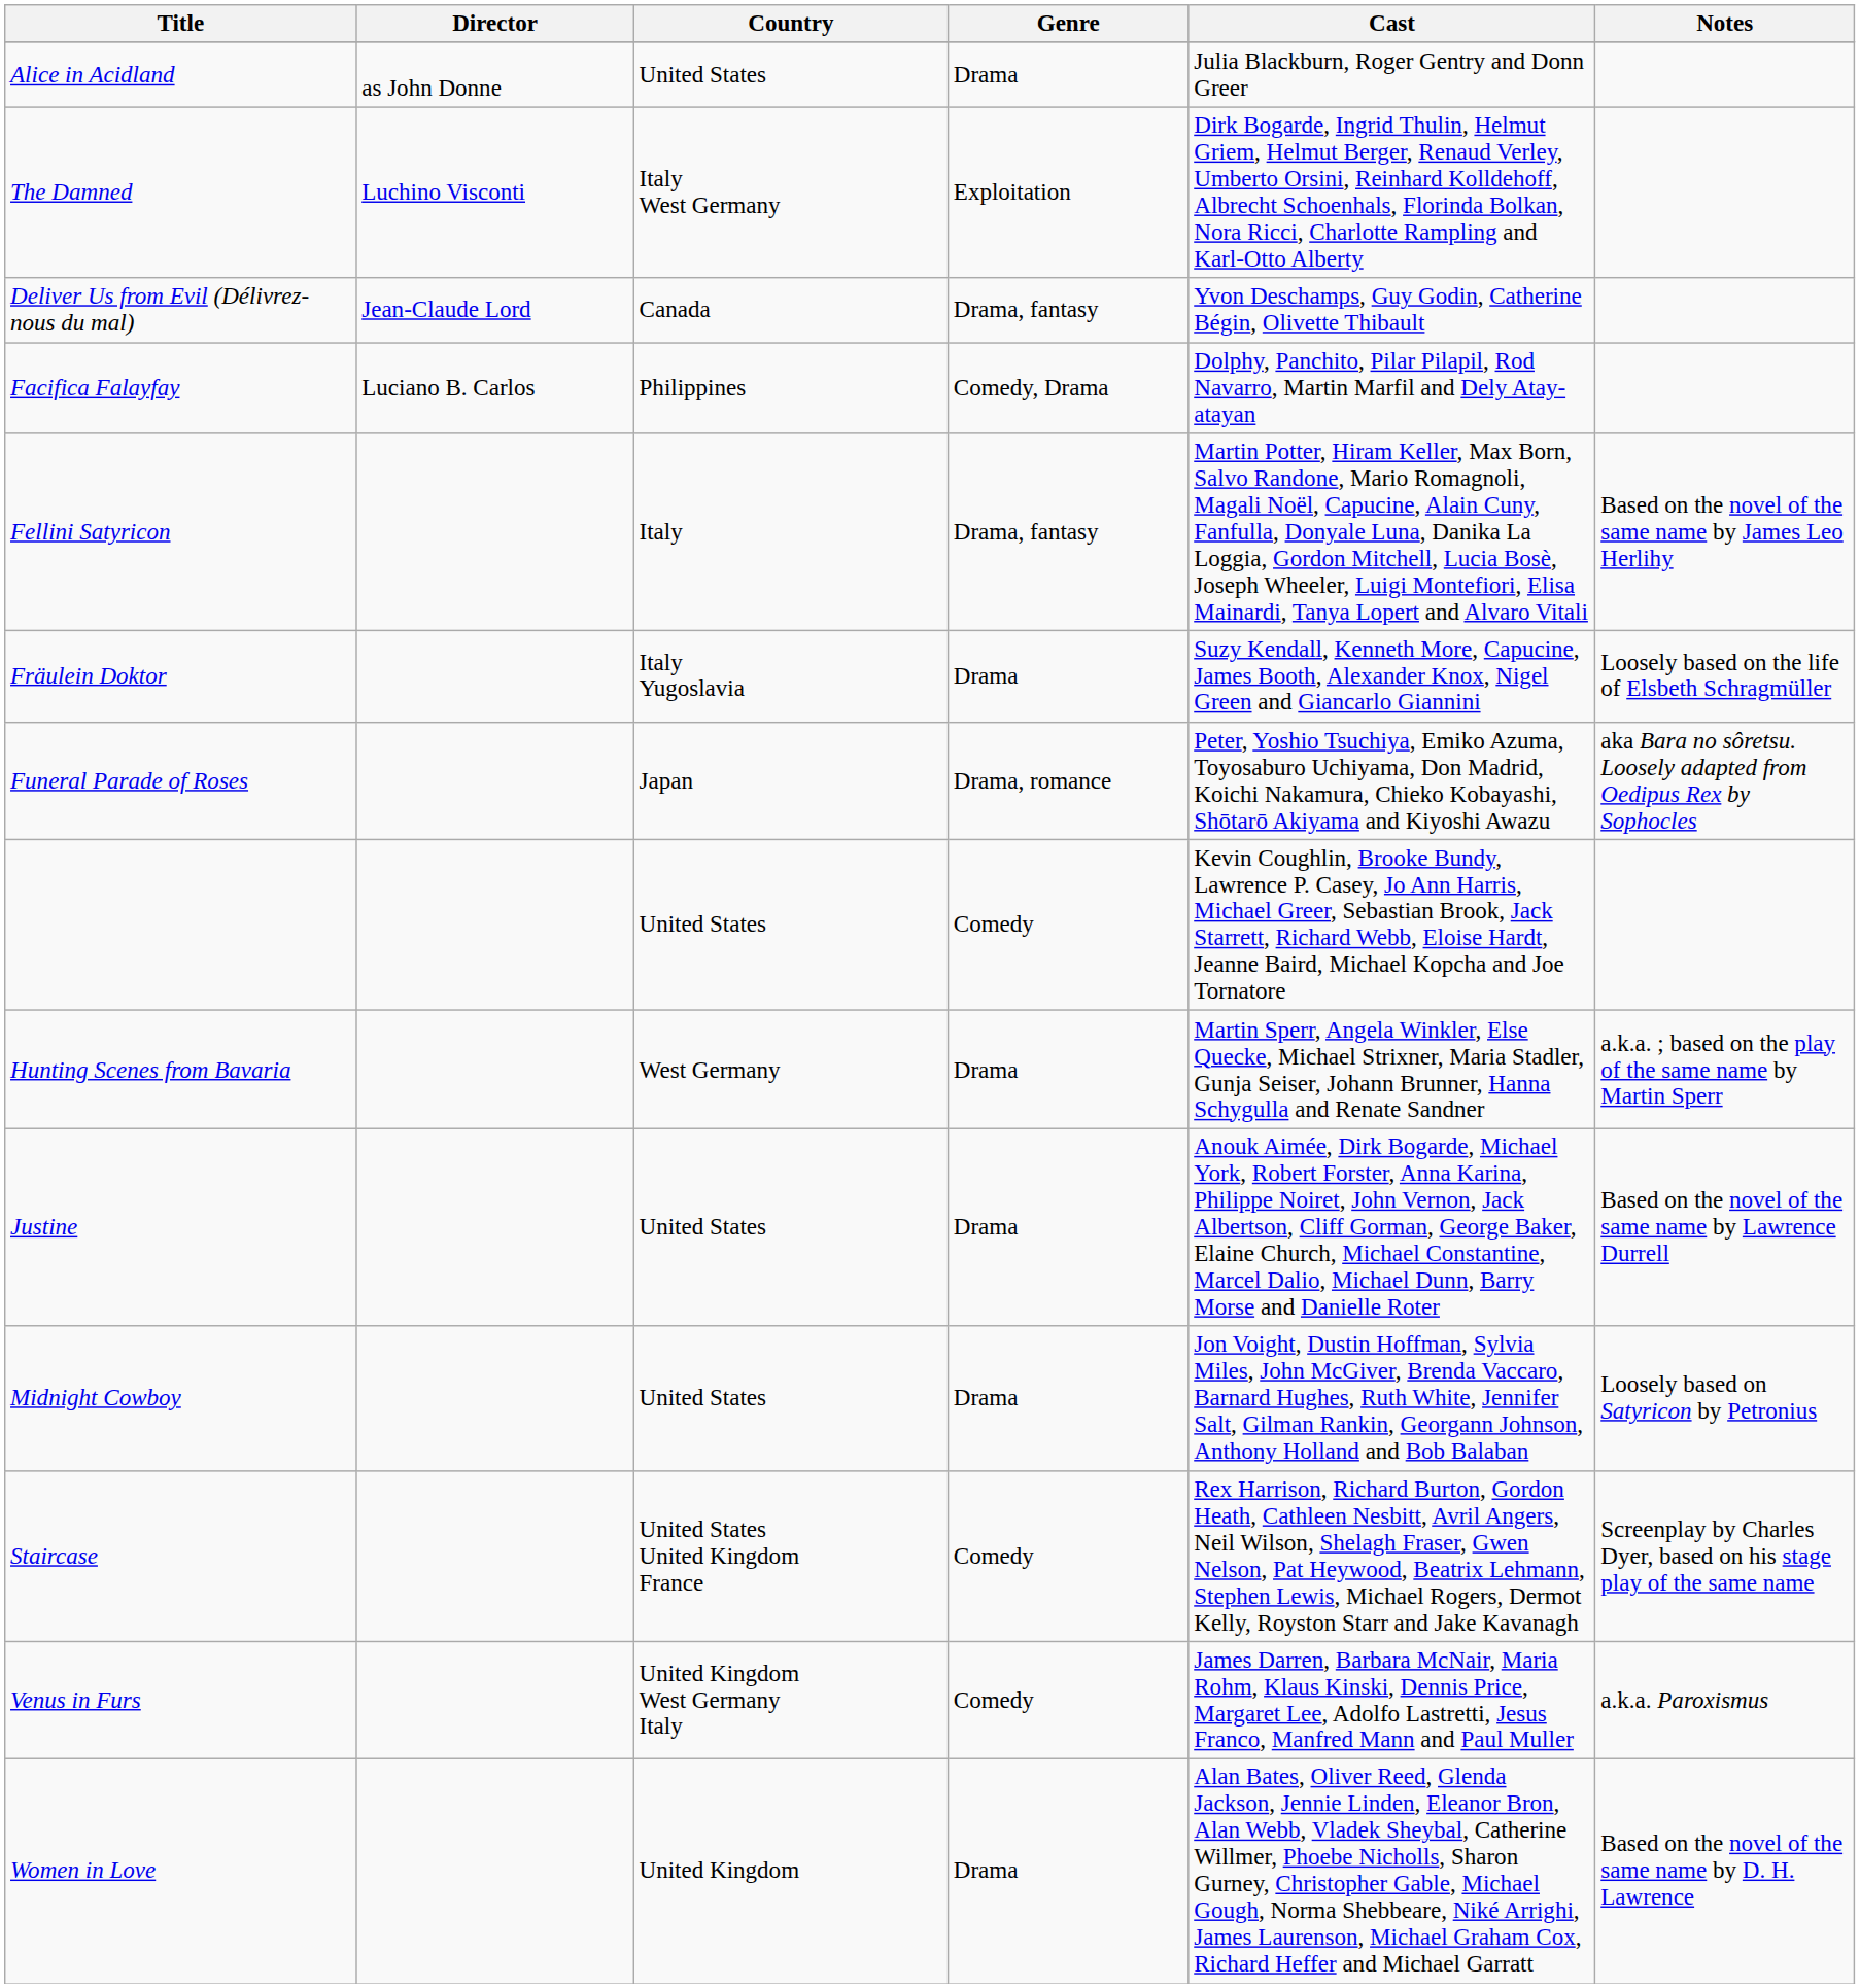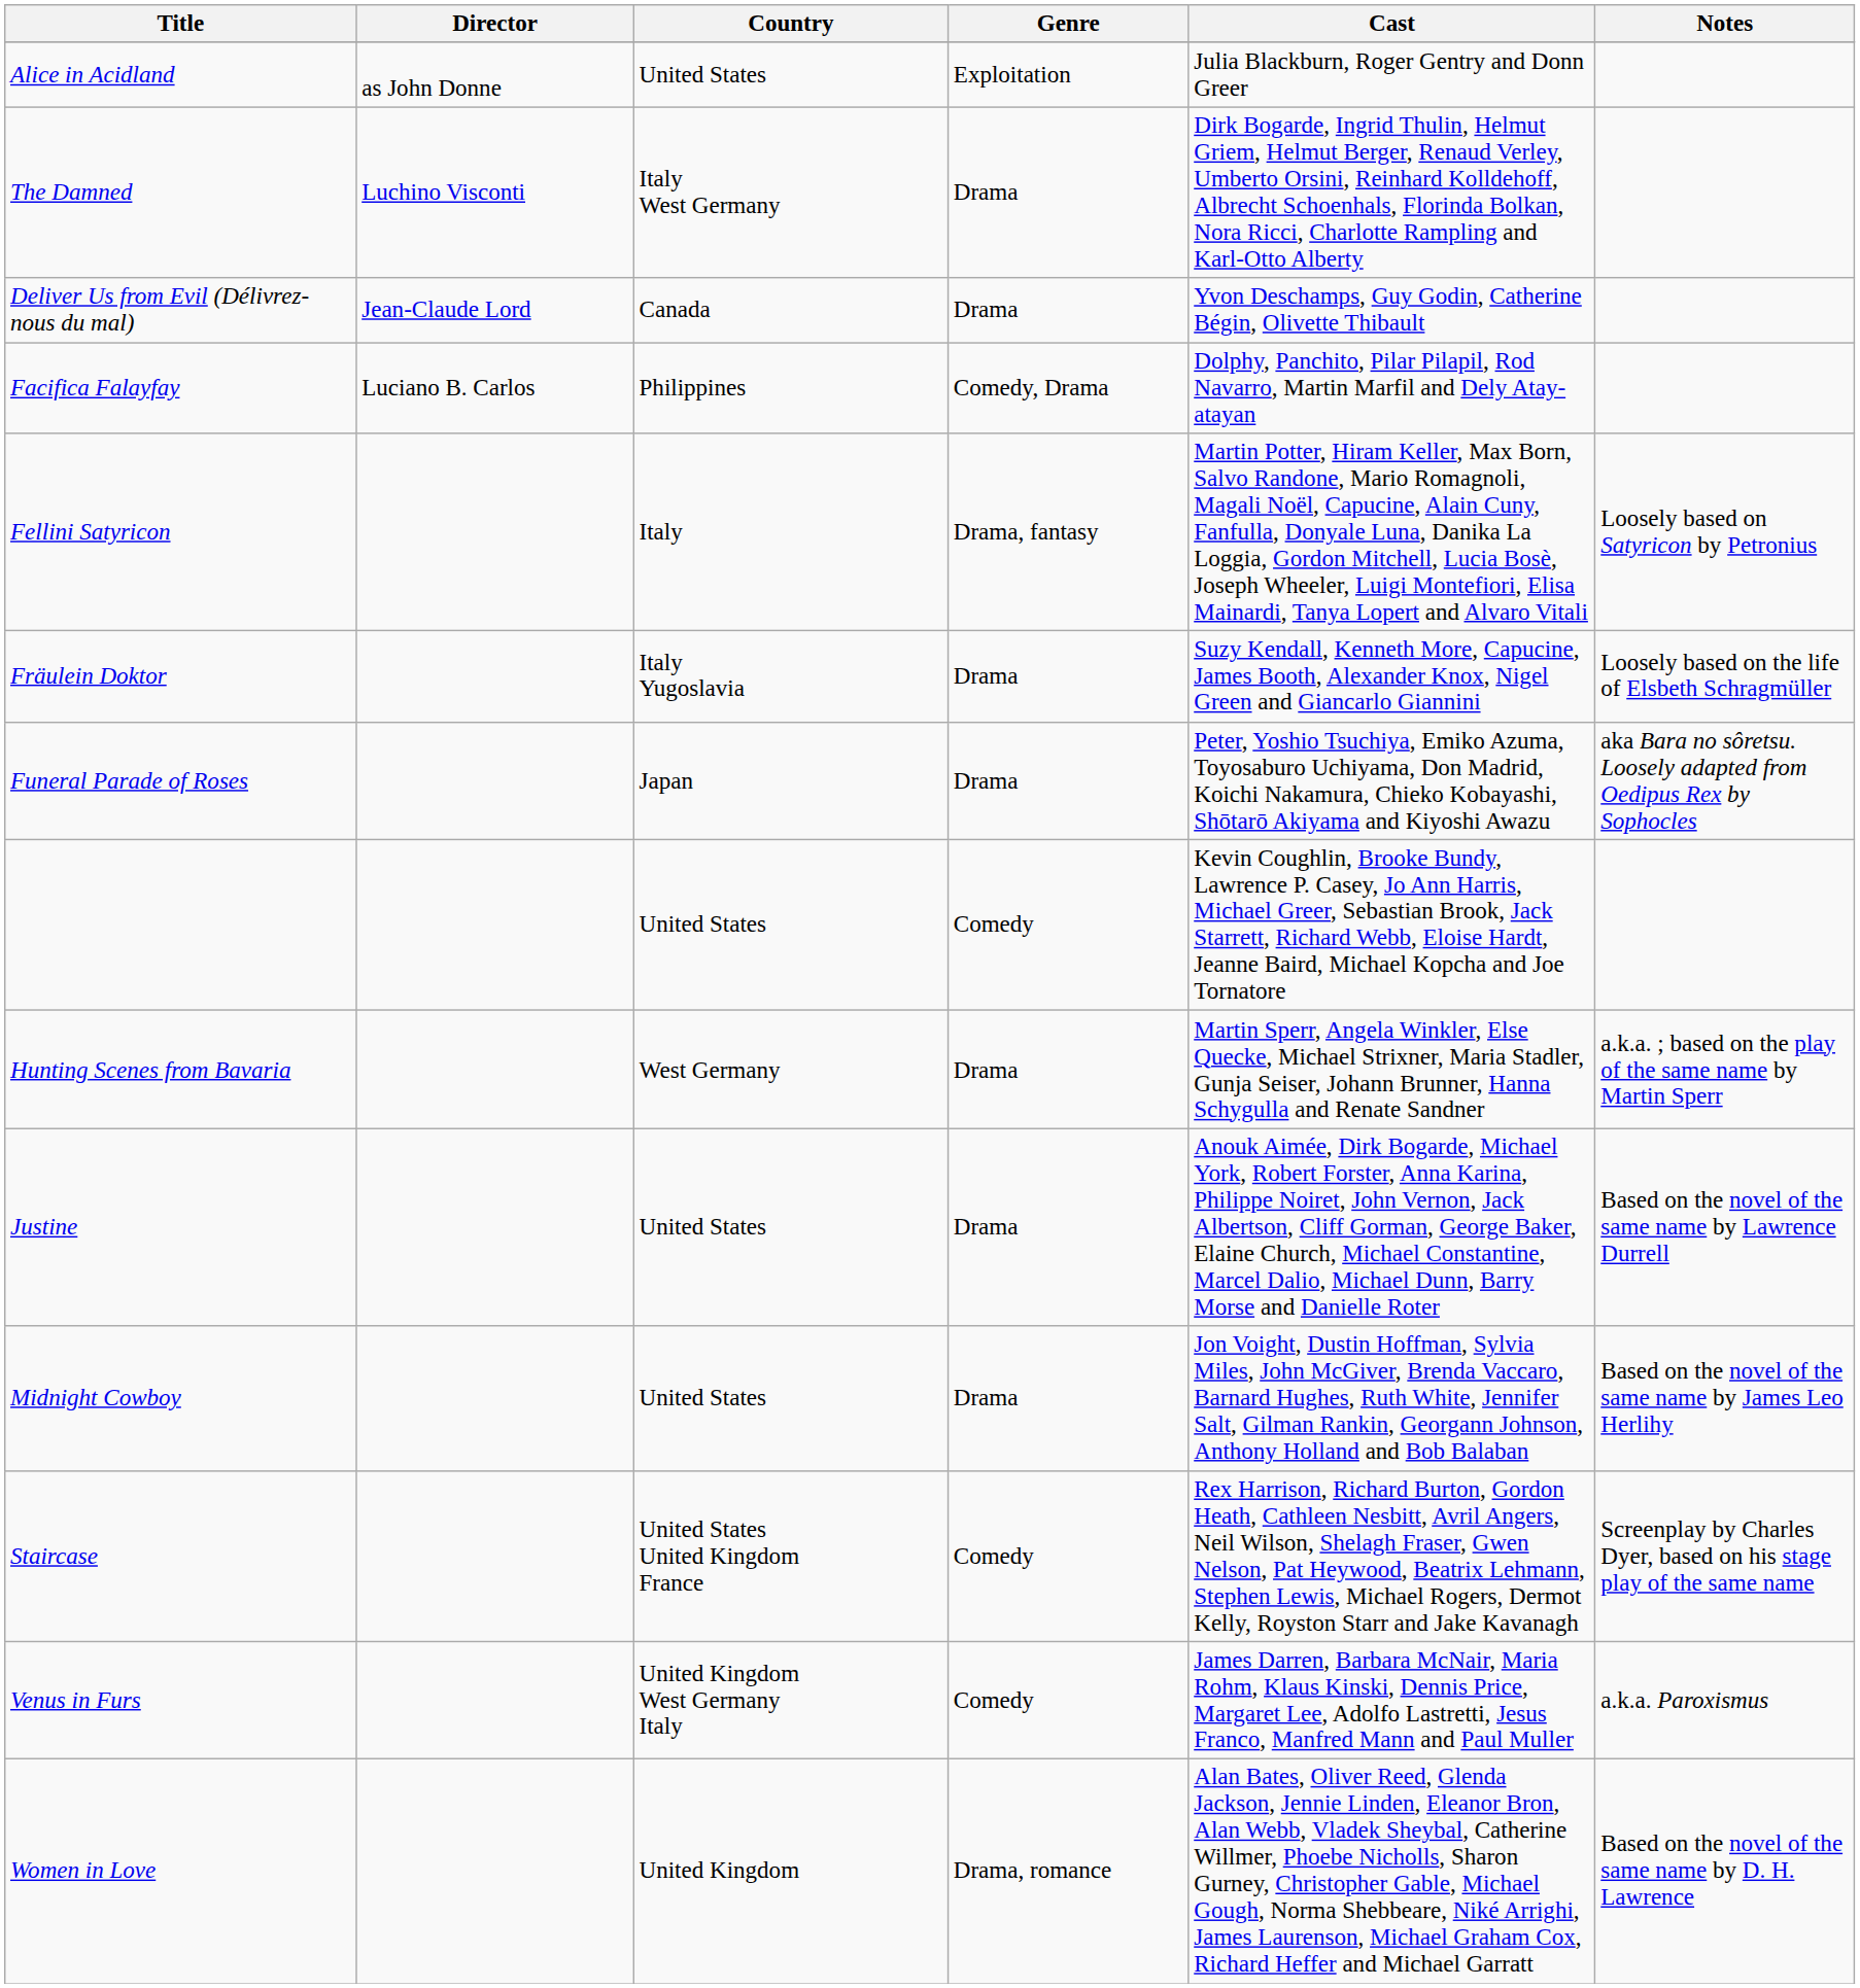 <table class="wikitable sortable">
 <tr>
 <th width="19%">Title</th>
 <th width="15%">Director</th>
 <th width="17%">Country</th>
 <th width="13%">Genre</th>
 <th width="22%">Cast</th>
 <th width="36%">Notes</th>
 </tr>
 <tr valign="top">
 </tr>
 <tr>
 <td><em><a href='#'>Alice in Acidland</a></em></td>
 <td><br>as John Donne</td>
 <td>United States</td>
-<td>Drama</td>
+<td>Exploitation</td>
 <td>Julia Blackburn, Roger Gentry and Donn Greer</td>
 <td></td>
 </tr>
 <tr>
 <td><em><a href='#'>The Damned</a></em></td>
 <td><a href='#'>Luchino Visconti</a></td>
 <td>Italy<br>West Germany</td>
-<td>Exploitation</td>
+<td>Drama</td>
 <td><a href='#'>Dirk Bogarde</a>, <a href='#'>Ingrid Thulin</a>, <a href='#'>Helmut Griem</a>, <a href='#'>Helmut Berger</a>, <a href='#'>Renaud Verley</a>, <a href='#'>Umberto Orsini</a>, <a href='#'>Reinhard Kolldehoff</a>, <a href='#'>Albrecht Schoenhals</a>, <a href='#'>Florinda Bolkan</a>, <a href='#'>Nora Ricci</a>, <a href='#'>Charlotte Rampling</a> and <a href='#'>Karl-Otto Alberty</a></td>
 <td></td>
 </tr>
 <tr>
 <td><em><a href='#'>Deliver Us from Evil</a> (Délivrez-nous du mal)</em></td>
 <td><a href='#'>Jean-Claude Lord</a></td>
 <td>Canada</td>
-<td>Drama, fantasy</td>
+<td>Drama</td>
 <td><a href='#'>Yvon Deschamps</a>, <a href='#'>Guy Godin</a>, <a href='#'>Catherine Bégin</a>, <a href='#'>Olivette Thibault</a></td>
 <td></td>
 </tr>
 <tr>
 <td><em><a href='#'>Facifica Falayfay</a></em></td>
 <td>Luciano B. Carlos</td>
 <td>Philippines</td>
 <td>Comedy, Drama</td>
 <td><a href='#'>Dolphy</a>, <a href='#'>Panchito</a>, <a href='#'>Pilar Pilapil</a>, <a href='#'>Rod Navarro</a>, Martin Marfil and <a href='#'>Dely Atay-atayan</a></td>
 <td></td>
 </tr>
 <tr>
 <td><em><a href='#'>Fellini Satyricon</a></em></td>
 <td></td>
 <td>Italy</td>
 <td>Drama, fantasy</td>
 <td><a href='#'>Martin Potter</a>, <a href='#'>Hiram Keller</a>, Max Born, <a href='#'>Salvo Randone</a>, Mario Romagnoli, <a href='#'>Magali Noël</a>, <a href='#'>Capucine</a>, <a href='#'>Alain Cuny</a>, <a href='#'>Fanfulla</a>, <a href='#'>Donyale Luna</a>, Danika La Loggia, <a href='#'>Gordon Mitchell</a>, <a href='#'>Lucia Bosè</a>, Joseph Wheeler, <a href='#'>Luigi Montefiori</a>, <a href='#'>Elisa Mainardi</a>, <a href='#'>Tanya Lopert</a> and <a href='#'>Alvaro Vitali</a></td>
-<td>Based on the <a href='#'>novel of the same name</a> by <a href='#'>James Leo Herlihy</a></td>
+<td>Loosely based on <em><a href='#'>Satyricon</a></em> by <a href='#'>Petronius</a></td>
 </tr>
 <tr>
 <td><em><a href='#'>Fräulein Doktor</a></em></td>
 <td></td>
 <td>Italy<br>Yugoslavia</td>
 <td>Drama</td>
 <td><a href='#'>Suzy Kendall</a>, <a href='#'>Kenneth More</a>, <a href='#'>Capucine</a>, <a href='#'>James Booth</a>, <a href='#'>Alexander Knox</a>, <a href='#'>Nigel Green</a> and <a href='#'>Giancarlo Giannini</a></td>
 <td>Loosely based on the life of <a href='#'>Elsbeth Schragmüller</a></td>
 </tr>
 <tr>
 <td><em><a href='#'>Funeral Parade of Roses</a></em></td>
 <td></td>
 <td>Japan</td>
-<td>Drama, romance</td>
+<td>Drama</td>
 <td><a href='#'>Peter</a>, <a href='#'>Yoshio Tsuchiya</a>, Emiko Azuma, Toyosaburo Uchiyama, Don Madrid, Koichi Nakamura, Chieko Kobayashi, <a href='#'>Shōtarō Akiyama</a> and  Kiyoshi Awazu</td>
 <td>aka <em>Bara no sôretsu. Loosely adapted from <a href='#'>Oedipus Rex</a> by <a href='#'>Sophocles</a></em></td>
 </tr>
 <tr>
 <td></td>
 <td></td>
 <td>United States</td>
 <td>Comedy</td>
 <td>Kevin Coughlin, <a href='#'>Brooke Bundy</a>, Lawrence P. Casey,  <a href='#'>Jo Ann Harris</a>, <a href='#'>Michael Greer</a>, Sebastian Brook, <a href='#'>Jack Starrett</a>, <a href='#'>Richard Webb</a>, <a href='#'>Eloise Hardt</a>, Jeanne Baird, Michael Kopcha and Joe Tornatore</td>
 <td></td>
 </tr>
 <tr>
 <td><em><a href='#'>Hunting Scenes from Bavaria</a></em></td>
 <td></td>
 <td>West Germany</td>
 <td>Drama</td>
 <td><a href='#'>Martin Sperr</a>, <a href='#'>Angela Winkler</a>, <a href='#'>Else Quecke</a>, Michael Strixner, Maria Stadler, Gunja Seiser, Johann Brunner, <a href='#'>Hanna Schygulla</a> and Renate Sandner</td>
 <td>a.k.a. ; based on the <a href='#'>play of the same name</a> by <a href='#'>Martin Sperr</a></td>
 </tr>
 <tr>
 <td><em><a href='#'>Justine</a></em></td>
 <td></td>
 <td>United States</td>
 <td>Drama</td>
 <td><a href='#'>Anouk Aimée</a>, <a href='#'>Dirk Bogarde</a>, <a href='#'>Michael York</a>, <a href='#'>Robert Forster</a>, <a href='#'>Anna Karina</a>, <a href='#'>Philippe Noiret</a>, <a href='#'>John Vernon</a>, <a href='#'>Jack Albertson</a>, <a href='#'>Cliff Gorman</a>, <a href='#'>George Baker</a>, Elaine Church, <a href='#'>Michael Constantine</a>, <a href='#'>Marcel Dalio</a>, <a href='#'>Michael Dunn</a>, <a href='#'>Barry Morse</a> and <a href='#'>Danielle Roter</a></td>
 <td>Based on the <a href='#'>novel of the same name</a> by <a href='#'>Lawrence Durrell</a></td>
 </tr>
 <tr>
 <td><em><a href='#'>Midnight Cowboy</a></em></td>
 <td></td>
 <td>United States</td>
 <td>Drama</td>
 <td><a href='#'>Jon Voight</a>, <a href='#'>Dustin Hoffman</a>, <a href='#'>Sylvia Miles</a>, <a href='#'>John McGiver</a>, <a href='#'>Brenda Vaccaro</a>, <a href='#'>Barnard Hughes</a>, <a href='#'>Ruth White</a>, <a href='#'>Jennifer Salt</a>, <a href='#'>Gilman Rankin</a>, <a href='#'>Georgann Johnson</a>, <a href='#'>Anthony Holland</a> and <a href='#'>Bob Balaban</a></td>
-<td>Loosely based on <em><a href='#'>Satyricon</a></em> by <a href='#'>Petronius</a></td>
+<td>Based on the <a href='#'>novel of the same name</a> by <a href='#'>James Leo Herlihy</a></td>
 </tr>
 <tr>
 <td><em><a href='#'>Staircase</a></em></td>
 <td></td>
 <td>United States<br>United Kingdom<br>France</td>
 <td>Comedy</td>
 <td><a href='#'>Rex Harrison</a>, <a href='#'>Richard Burton</a>, <a href='#'>Gordon Heath</a>, <a href='#'>Cathleen Nesbitt</a>, <a href='#'>Avril Angers</a>, Neil Wilson, <a href='#'>Shelagh Fraser</a>, <a href='#'>Gwen Nelson</a>, <a href='#'>Pat Heywood</a>, <a href='#'>Beatrix Lehmann</a>, <a href='#'>Stephen Lewis</a>, Michael Rogers, Dermot Kelly, Royston Starr and Jake Kavanagh</td>
 <td>Screenplay by Charles Dyer, based on his <a href='#'>stage play of the same name</a></td>
 </tr>
 <tr>
 <td><em><a href='#'>Venus in Furs</a></em></td>
 <td></td>
 <td>United Kingdom<br>West Germany<br>Italy</td>
 <td>Comedy</td>
 <td><a href='#'>James Darren</a>, <a href='#'>Barbara McNair</a>, <a href='#'>Maria Rohm</a>, <a href='#'>Klaus Kinski</a>, <a href='#'>Dennis Price</a>, <a href='#'>Margaret Lee</a>, Adolfo Lastretti, <a href='#'>Jesus Franco</a>, <a href='#'>Manfred Mann</a> and <a href='#'>Paul Muller</a></td>
 <td>a.k.a. <em>Paroxismus</em></td>
 </tr>
 <tr>
 <td><em><a href='#'>Women in Love</a></em></td>
 <td></td>
 <td>United Kingdom</td>
-<td>Drama</td>
+<td>Drama, romance</td>
 <td><a href='#'>Alan Bates</a>, <a href='#'>Oliver Reed</a>, <a href='#'>Glenda Jackson</a>, <a href='#'>Jennie Linden</a>, <a href='#'>Eleanor Bron</a>, <a href='#'>Alan Webb</a>, <a href='#'>Vladek Sheybal</a>, Catherine Willmer, <a href='#'>Phoebe Nicholls</a>, Sharon Gurney, <a href='#'>Christopher Gable</a>, <a href='#'>Michael Gough</a>, Norma Shebbeare, <a href='#'>Niké Arrighi</a>, <a href='#'>James Laurenson</a>, <a href='#'>Michael Graham Cox</a>, <a href='#'>Richard Heffer</a> and Michael Garratt</td>
 <td>Based on the <a href='#'>novel of the same name</a> by <a href='#'>D. H. Lawrence</a></td>
 </tr>
 </table>
